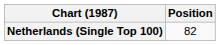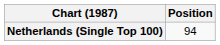 <table class="wikitable plainrowheaders" style="text-align:center">
 <tr>
 <th scope="col">Chart (1987)</th>
 <th scope="col">Position</th>
 </tr>
 <tr>
 <th scope="row">Netherlands (Single Top 100)</th>
-<td>82</td>
+<td>94</td>
 </tr>
 </table>
